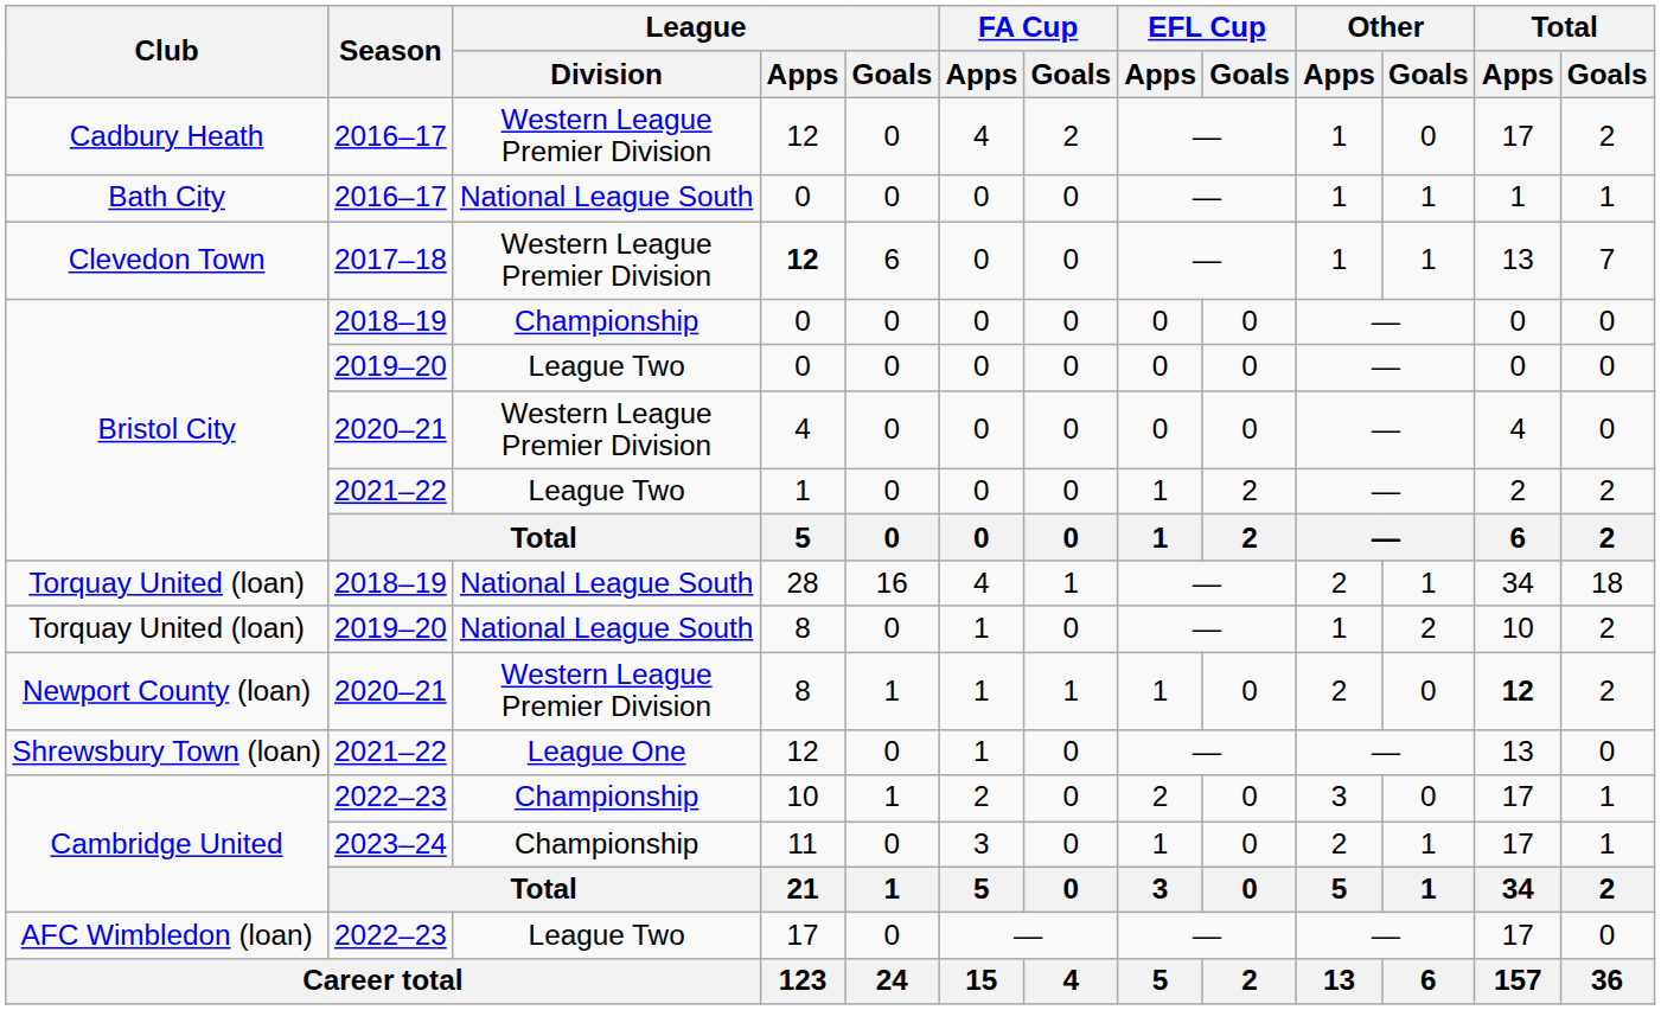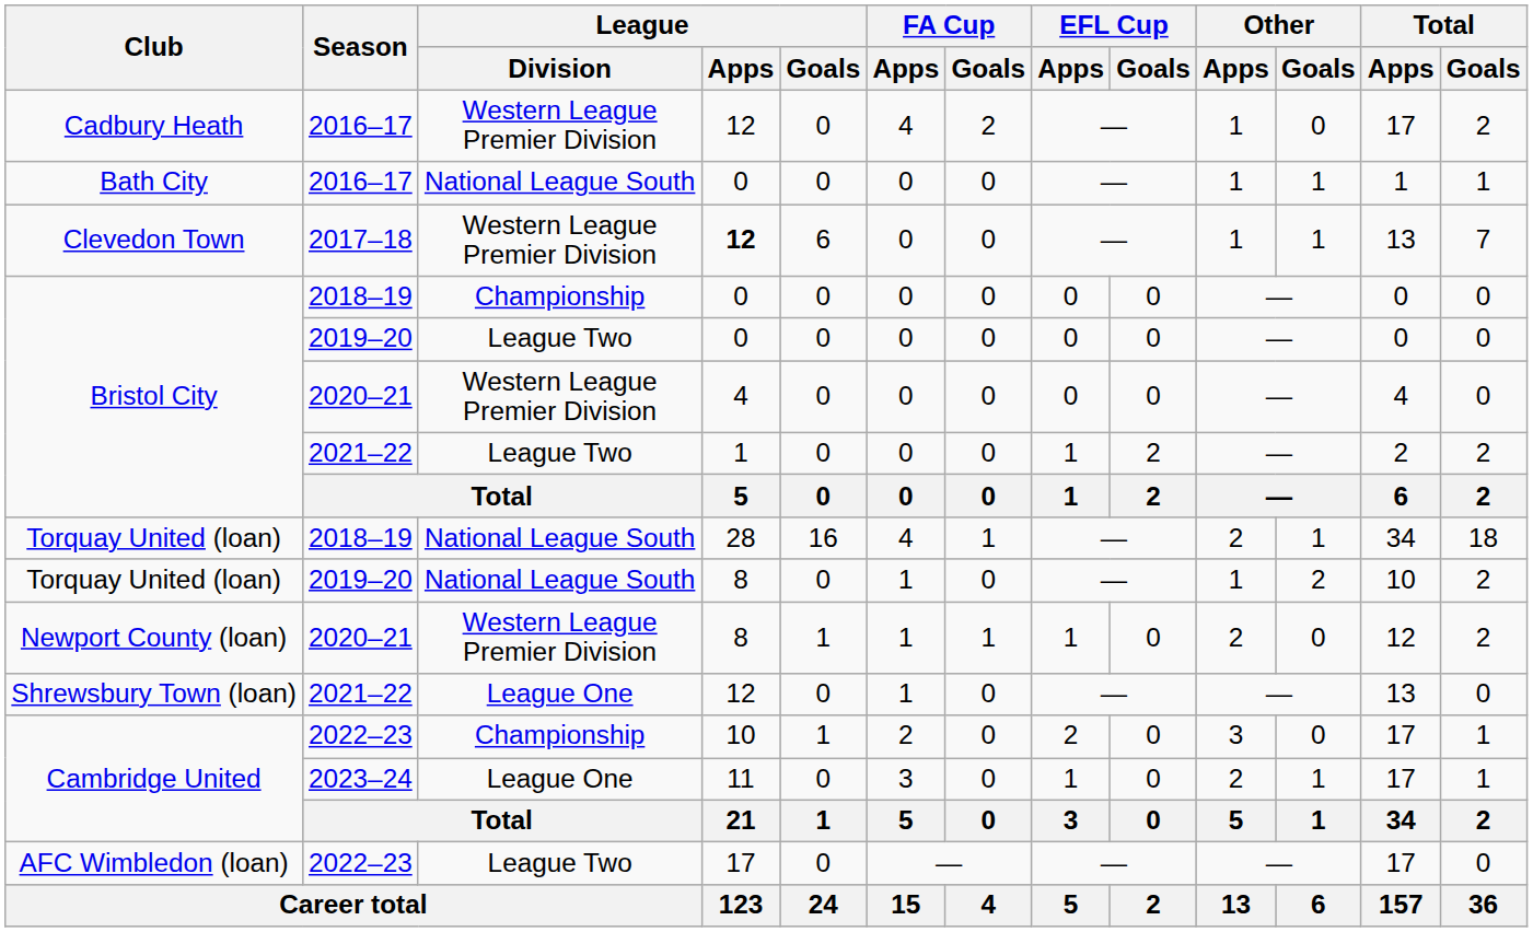 <table class=wikitable style=text-align:center>
 <tr>
 <th rowspan=2>Club</th>
 <th rowspan=2>Season</th>
 <th colspan=3>League</th>
 <th colspan=2><a href='#'>FA Cup</a></th>
 <th colspan=2><a href='#'>EFL Cup</a></th>
 <th colspan=2>Other</th>
 <th colspan=2>Total</th>
 </tr>
 <tr>
 <th>Division</th>
 <th>Apps</th>
 <th>Goals</th>
 <th>Apps</th>
 <th>Goals</th>
 <th>Apps</th>
 <th>Goals</th>
 <th>Apps</th>
 <th>Goals</th>
 <th>Apps</th>
 <th>Goals</th>
 </tr>
 <tr>
 <td><a href='#'>Cadbury Heath</a></td>
 <td><a href='#'>2016–17</a></td>
 <td><a href='#'>Western League</a><br>Premier Division</td>
 <td>12</td>
 <td>0</td>
 <td>4</td>
 <td>2</td>
 <td colspan=2>—</td>
 <td>1</td>
 <td>0</td>
 <td>17</td>
 <td>2</td>
 </tr>
 <tr>
 <td><a href='#'>Bath City</a></td>
 <td><a href='#'>2016–17</a></td>
 <td><a href='#'>National League South</a></td>
 <td>0</td>
 <td>0</td>
 <td>0</td>
 <td>0</td>
 <td colspan=2>—</td>
 <td>1</td>
 <td>1</td>
 <td>1</td>
 <td>1</td>
 </tr>
 <tr>
 <td><a href='#'>Clevedon Town</a></td>
 <td><a href='#'>2017–18</a></td>
 <td>Western League<br>Premier Division</td>
 <td><strong>12</strong></td>
 <td>6</td>
 <td>0</td>
 <td>0</td>
 <td colspan=2>—</td>
 <td>1</td>
 <td>1</td>
 <td>13</td>
 <td>7</td>
 </tr>
 <tr>
 <td rowspan=5><a href='#'>Bristol City</a></td>
 <td><a href='#'>2018–19</a></td>
 <td><a href='#'>Championship</a></td>
 <td>0</td>
 <td>0</td>
 <td>0</td>
 <td>0</td>
 <td>0</td>
 <td>0</td>
 <td colspan=2>—</td>
 <td>0</td>
 <td>0</td>
 </tr>
 <tr>
 <td><a href='#'>2019–20</a></td>
 <td>League Two</td>
 <td>0</td>
 <td>0</td>
 <td>0</td>
 <td>0</td>
 <td>0</td>
 <td>0</td>
 <td colspan=2>—</td>
 <td>0</td>
 <td>0</td>
 </tr>
 <tr>
 <td><a href='#'>2020–21</a></td>
 <td>Western League<br>Premier Division</td>
 <td>4</td>
 <td>0</td>
 <td>0</td>
 <td>0</td>
 <td>0</td>
 <td>0</td>
 <td colspan=2>—</td>
 <td>4</td>
 <td>0</td>
 </tr>
 <tr>
 <td><a href='#'>2021–22</a></td>
 <td>League Two</td>
 <td>1</td>
 <td>0</td>
 <td>0</td>
 <td>0</td>
 <td>1</td>
 <td>2</td>
 <td colspan=2>—</td>
 <td>2</td>
 <td>2</td>
 </tr>
 <tr>
 <th colspan=2>Total</th>
 <th>5</th>
 <th>0</th>
 <th>0</th>
 <th>0</th>
 <th>1</th>
 <th>2</th>
 <th colspan=2>—</th>
 <th>6</th>
 <th>2</th>
 </tr>
 <tr>
 <td><a href='#'>Torquay United</a> (loan)</td>
 <td><a href='#'>2018–19</a></td>
 <td><a href='#'>National League South</a></td>
 <td>28</td>
 <td>16</td>
 <td>4</td>
 <td>1</td>
 <td colspan=2>—</td>
 <td>2</td>
 <td>1</td>
 <td>34</td>
 <td>18</td>
 </tr>
 <tr>
 <td>Torquay United (loan)</td>
 <td><a href='#'>2019–20</a></td>
 <td><a href='#'>National League South</a></td>
 <td>8</td>
 <td>0</td>
 <td>1</td>
 <td>0</td>
 <td colspan=2>—</td>
 <td>1</td>
 <td>2</td>
 <td>10</td>
 <td>2</td>
 </tr>
 <tr>
 <td><a href='#'>Newport County</a> (loan)</td>
 <td><a href='#'>2020–21</a></td>
 <td><a href='#'>Western League</a><br>Premier Division</td>
 <td>8</td>
 <td>1</td>
 <td>1</td>
 <td>1</td>
 <td>1</td>
 <td>0</td>
 <td>2</td>
 <td>0</td>
-<td><strong>12</strong></td>
+<td>12</td>
 <td>2</td>
 </tr>
 <tr>
 <td><a href='#'>Shrewsbury Town</a> (loan)</td>
 <td><a href='#'>2021–22</a></td>
 <td><a href='#'>League One</a></td>
 <td>12</td>
 <td>0</td>
 <td>1</td>
 <td>0</td>
 <td colspan=2>—</td>
 <td colspan=2>—</td>
 <td>13</td>
 <td>0</td>
 </tr>
 <tr>
 <td rowspan=3><a href='#'>Cambridge United</a></td>
 <td><a href='#'>2022–23</a></td>
 <td><a href='#'>Championship</a></td>
 <td>10</td>
 <td>1</td>
 <td>2</td>
 <td>0</td>
 <td>2</td>
 <td>0</td>
 <td>3</td>
 <td>0</td>
 <td>17</td>
 <td>1</td>
 </tr>
 <tr>
 <td><a href='#'>2023–24</a></td>
-<td>Championship</td>
+<td>League One</td>
 <td>11</td>
 <td>0</td>
 <td>3</td>
 <td>0</td>
 <td>1</td>
 <td>0</td>
 <td>2</td>
 <td>1</td>
 <td>17</td>
 <td>1</td>
 </tr>
 <tr>
 <th colspan="2">Total</th>
 <th>21</th>
 <th>1</th>
 <th>5</th>
 <th>0</th>
 <th>3</th>
 <th>0</th>
 <th>5</th>
 <th>1</th>
 <th>34</th>
 <th>2</th>
 </tr>
 <tr>
 <td><a href='#'>AFC Wimbledon</a> (loan)</td>
 <td><a href='#'>2022–23</a></td>
 <td>League Two</td>
 <td>17</td>
 <td>0</td>
 <td colspan="2">—</td>
 <td colspan="2">—</td>
 <td colspan="2">—</td>
 <td>17</td>
 <td>0</td>
 </tr>
 <tr>
 <th colspan=3>Career total</th>
 <th>123</th>
 <th>24</th>
 <th>15</th>
 <th>4</th>
 <th>5</th>
 <th>2</th>
 <th>13</th>
 <th>6</th>
 <th>157</th>
 <th>36</th>
 </tr>
 </table>
